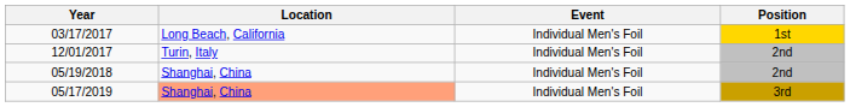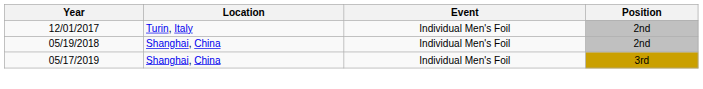 <table class="wikitable" width="50%" style="font-size:90%; text-align:center;">
 <tr>
 <th>Year</th>
 <th>Location</th>
 <th>Event</th>
 <th>Position</th>
-</tr>
-<tr>
-<td>03/17/2017</td>
-<td rowspan="1" align="left"> <a href='#'>Long Beach</a>, <a href='#'>California</a></td>
-<td>Individual Men's Foil</td>
-<td bgcolor="gold">1st</td>
 </tr>
 <tr>
 <td>12/01/2017</td>
 <td rowspan="1" align="left"> <a href='#'>Turin</a>, <a href='#'>Italy</a></td>
 <td>Individual Men's Foil</td>
 <td bgcolor="silver">2nd</td>
 </tr>
 <tr>
 <td>05/19/2018</td>
 <td rowspan="1" align="left"> <a href='#'>Shanghai</a>, <a href='#'>China</a></td>
 <td>Individual Men's Foil</td>
 <td bgcolor="silver">2nd</td>
 </tr>
 <tr>
 <td>05/17/2019</td>
-<td rowspan="1" align="left" style="background: lightsalmon;"> <a href='#'>Shanghai</a>, <a href='#'>China</a></td>
+<td rowspan="1" align="left"> <a href='#'>Shanghai</a>, <a href='#'>China</a></td>
 <td>Individual Men's Foil</td>
 <td bgcolor="caramel">3rd</td>
 </tr>
 </table>
